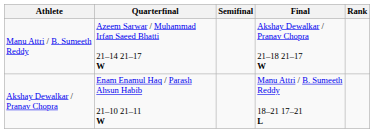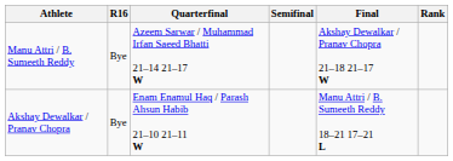 <table class="wikitable" style="font-size:90%;" style="text-align:center;">
 <tr>
 <th>Athlete</th>
+<th>R16</th>
 <th>Quarterfinal</th>
 <th>Semifinal</th>
 <th>Final</th>
 <th>Rank</th>
 </tr>
 <tr>
 <td><a href='#'>Manu Attri</a> / <a href='#'>B. Sumeeth Reddy</a></td>
+<td>Bye</td>
 <td><a href='#'>Azeem Sarwar</a> / <a href='#'>Muhammad Irfan Saeed Bhatti</a><br><br>21–14 21–17<br><strong>W</strong></td>
 <td></td>
 <td><a href='#'>Akshay Dewalkar</a> / <a href='#'>Pranav Chopra</a><br><br>21–18 21–17<br><strong>W</strong></td>
 <td></td>
 </tr>
 <tr>
 <td><a href='#'>Akshay Dewalkar</a> / <a href='#'>Pranav Chopra</a></td>
+<td>Bye</td>
 <td><a href='#'>Enam Enamul Haq</a> / <a href='#'>Parash Ahsun Habib</a><br><br>21–10 21–11<br><strong>W</strong></td>
 <td></td>
 <td><a href='#'>Manu Attri</a> / <a href='#'>B. Sumeeth Reddy</a><br><br>18–21 17–21<br><strong>L</strong></td>
 <td></td>
 </tr>
 </table>
